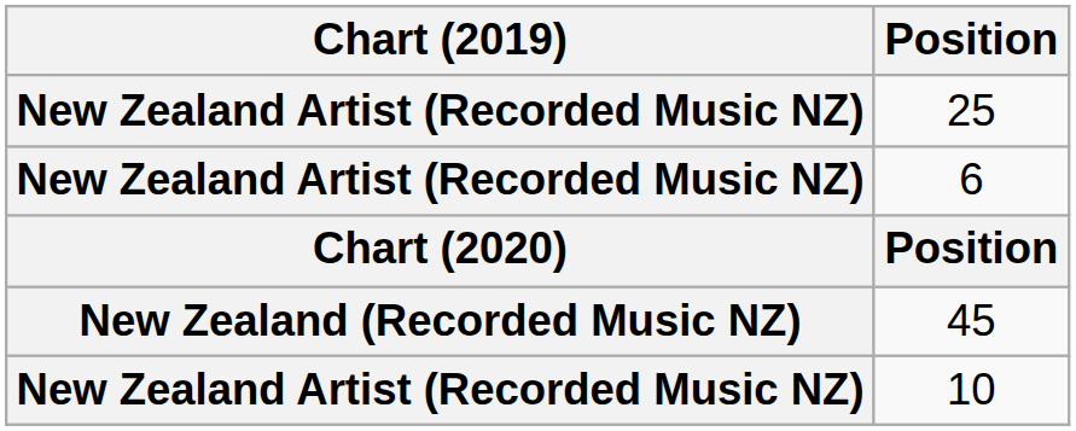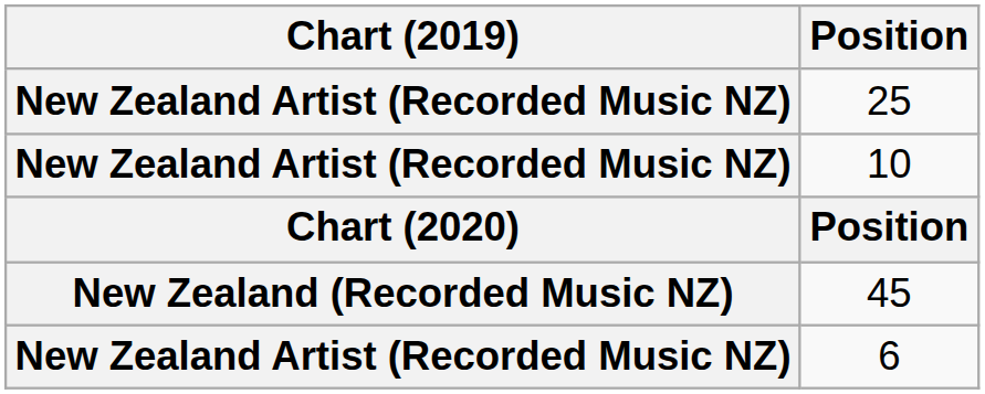 <table class="wikitable plainrowheaders" style="text-align:center">
 <tr>
 <th scope="col">Chart (2019)</th>
 <th scope="col">Position</th>
 </tr>
 <tr>
 <th scope="row">New Zealand Artist (Recorded Music NZ)</th>
 <td>25</td>
 </tr>
 <tr>
 <th scope="row">New Zealand Artist (Recorded Music NZ)</th>
-<td>6</td>
+<td>10</td>
 </tr>
 <tr>
 <th scope="col">Chart (2020)</th>
 <th scope="col">Position</th>
 </tr>
 <tr>
 <th scope="row">New Zealand (Recorded Music NZ)</th>
 <td>45</td>
 </tr>
 <tr>
 <th scope="row">New Zealand Artist (Recorded Music NZ)</th>
-<td>10</td>
+<td>6</td>
 </tr>
 </table>
